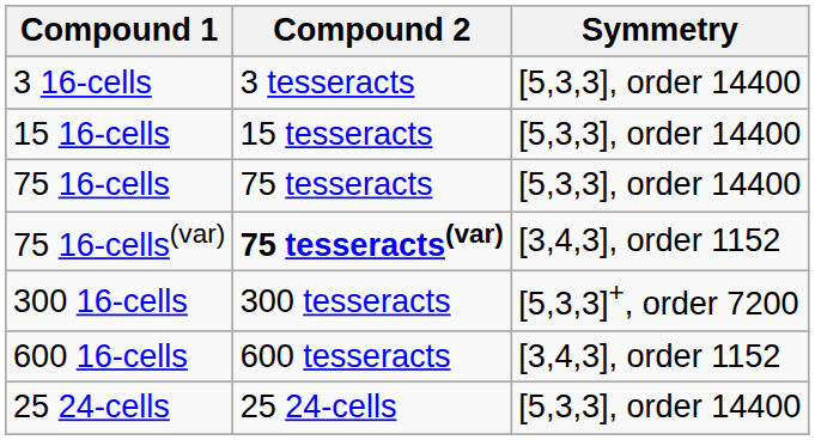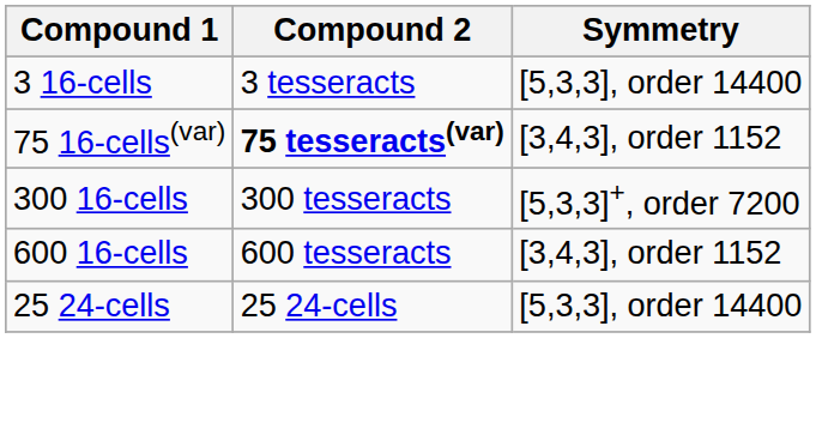 <table class=wikitable>
 <tr>
 <th>Compound 1</th>
 <th>Compound 2</th>
 <th>Symmetry</th>
 </tr>
 <tr>
 <td>3 <a href='#'>16-cells</a></td>
 <td>3 <a href='#'>tesseracts</a></td>
-<td>[5,3,3], order 14400</td>
-</tr>
-<tr>
-<td>15 <a href='#'>16-cells</a></td>
-<td>15 <a href='#'>tesseracts</a></td>
-<td>[5,3,3], order 14400</td>
-</tr>
-<tr>
-<td>75 <a href='#'>16-cells</a></td>
-<td>75 <a href='#'>tesseracts</a></td>
 <td>[5,3,3], order 14400</td>
 </tr>
 <tr>
 <td>75 <a href='#'>16-cells</a><sup>(var)</sup></td>
 <td><strong>75 <a href='#'>tesseracts</a><sup>(var)</sup></strong></td>
 <td>[3,4,3], order 1152</td>
 </tr>
 <tr>
 <td>300 <a href='#'>16-cells</a></td>
 <td>300 <a href='#'>tesseracts</a></td>
 <td>[5,3,3]<sup>+</sup>, order 7200</td>
 </tr>
 <tr>
 <td>600 <a href='#'>16-cells</a></td>
 <td>600 <a href='#'>tesseracts</a></td>
 <td>[3,4,3], order 1152</td>
 </tr>
 <tr>
 <td>25 <a href='#'>24-cells</a></td>
 <td>25 <a href='#'>24-cells</a></td>
 <td>[5,3,3], order 14400</td>
 </tr>
 </table>
